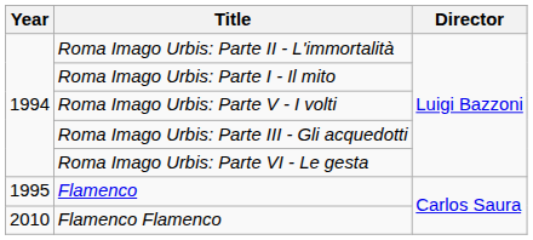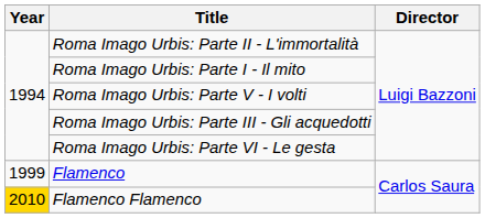 <table class="wikitable">
 <tr>
 <th>Year</th>
 <th>Title</th>
 <th>Director</th>
 </tr>
 <tr>
 <td rowspan=5>1994</td>
 <td><em>Roma Imago Urbis: Parte II - L'immortalità</em></td>
 <td rowspan=5><a href='#'>Luigi Bazzoni</a></td>
 </tr>
 <tr>
 <td><em>Roma Imago Urbis: Parte I - Il mito</em></td>
 </tr>
 <tr>
 <td><em>Roma Imago Urbis: Parte V - I volti</em></td>
 </tr>
 <tr>
 <td><em>Roma Imago Urbis: Parte III - Gli acquedotti</em></td>
 </tr>
 <tr>
 <td><em>Roma Imago Urbis: Parte VI - Le gesta</em></td>
 </tr>
 <tr>
-<td>1995</td>
+<td>1999</td>
 <td><em><a href='#'>Flamenco</a></em></td>
 <td rowspan=2><a href='#'>Carlos Saura</a></td>
 </tr>
 <tr>
-<td>2010</td>
+<td style="background: gold;">2010</td>
 <td><em>Flamenco Flamenco</em></td>
 </tr>
 </table>
